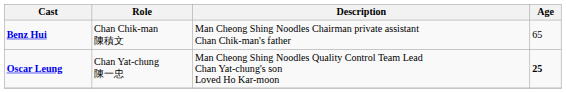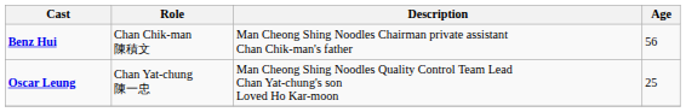 <table class="wikitable" width="70%">
 <tr>
 <th>Cast</th>
 <th>Role</th>
 <th>Description</th>
 <th>Age</th>
 </tr>
 <tr>
 <td><strong><a href='#'>Benz Hui</a></strong></td>
 <td>Chan Chik-man<br>陳積文</td>
 <td>Man Cheong Shing Noodles Chairman private assistant<br>Chan Chik-man's father</td>
-<td>65</td>
+<td>56</td>
 </tr>
 <tr>
 <td><strong><a href='#'>Oscar Leung</a></strong></td>
 <td>Chan Yat-chung<br>陳一忠</td>
 <td>Man Cheong Shing Noodles Quality Control Team Lead<br>Chan Yat-chung's son<br>Loved Ho Kar-moon</td>
-<td><strong>25</strong></td>
+<td>25</td>
 </tr>
 <tr>
 </tr>
 </table>
